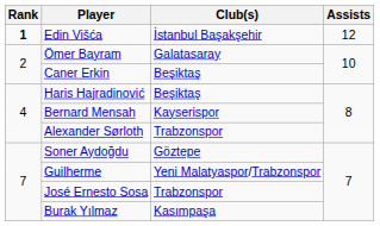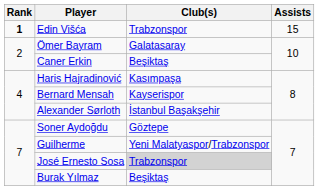 <table class="wikitable" style="text-align:center;">
 <tr>
 <th>Rank</th>
 <th>Player</th>
 <th>Club(s)</th>
 <th>Assists</th>
 </tr>
 <tr>
 <td><strong>1</strong></td>
 <td align="left"> <a href='#'>Edin Višća</a></td>
-<td align="left"><a href='#'>İstanbul Başakşehir</a></td>
-<td>12</td>
+<td align="left"><a href='#'>Trabzonspor</a></td>
+<td>15</td>
 </tr>
 <tr>
 <td rowspan=2>2</td>
 <td align="left"> <a href='#'>Ömer Bayram</a></td>
 <td align="left"><a href='#'>Galatasaray</a></td>
 <td rowspan=2>10</td>
 </tr>
 <tr>
 <td align="left"> <a href='#'>Caner Erkin</a></td>
 <td align="left"><a href='#'>Beşiktaş</a></td>
 </tr>
 <tr>
 <td rowspan=3>4</td>
 <td align="left"> <a href='#'>Haris Hajradinović</a></td>
-<td align="left"><a href='#'>Beşiktaş</a></td>
+<td align="left"><a href='#'>Kasımpaşa</a></td>
 <td rowspan=3>8</td>
 </tr>
 <tr>
 <td align="left"> <a href='#'>Bernard Mensah</a></td>
 <td align="left"><a href='#'>Kayserispor</a></td>
 </tr>
 <tr>
 <td align="left"> <a href='#'>Alexander Sørloth</a></td>
-<td align="left"><a href='#'>Trabzonspor</a></td>
+<td align="left"><a href='#'>İstanbul Başakşehir</a></td>
 </tr>
 <tr>
 <td rowspan=4>7</td>
 <td align="left"> <a href='#'>Soner Aydoğdu</a></td>
 <td align="left"><a href='#'>Göztepe</a></td>
 <td rowspan=4>7</td>
 </tr>
 <tr>
 <td align="left"> <a href='#'>Guilherme</a></td>
 <td align="left"><a href='#'>Yeni Malatyaspor</a>/<a href='#'>Trabzonspor</a></td>
 </tr>
 <tr>
 <td align="left"> <a href='#'>José Ernesto Sosa</a></td>
-<td align="left"><a href='#'>Trabzonspor</a></td>
+<td align="left" style="background: lightgrey;"><a href='#'>Trabzonspor</a></td>
 </tr>
 <tr>
 <td align="left"> <a href='#'>Burak Yılmaz</a></td>
-<td align="left"><a href='#'>Kasımpaşa</a></td>
+<td align="left"><a href='#'>Beşiktaş</a></td>
 </tr>
 </table>
